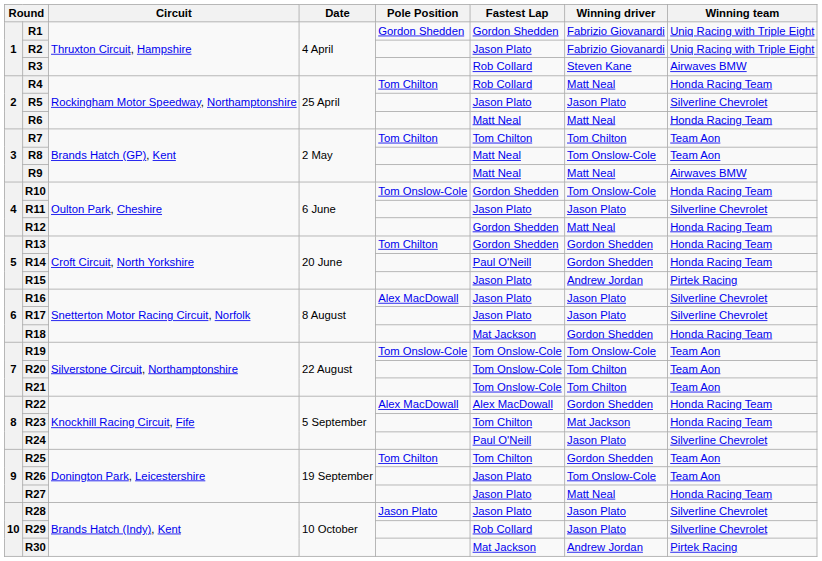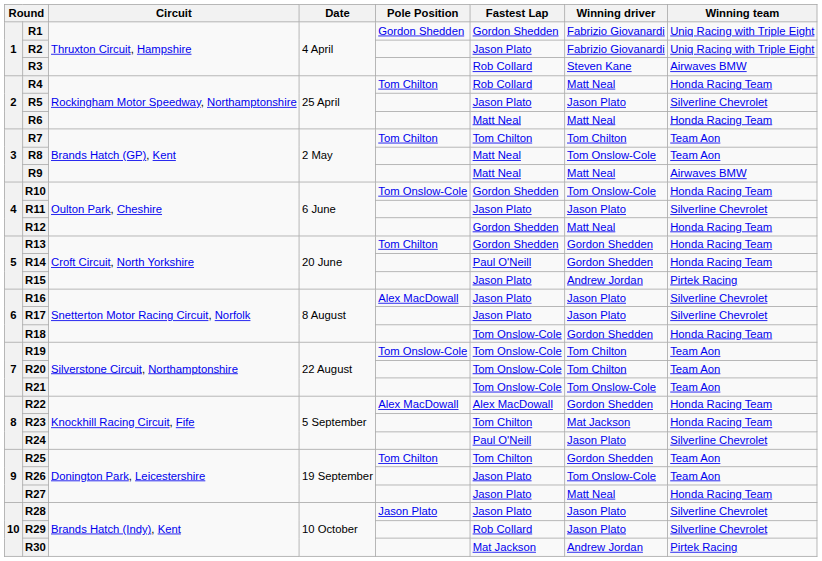 <table class="wikitable" style="font-size: 85%">
 <tr>
 <th colspan=2>Round</th>
 <th>Circuit</th>
 <th>Date</th>
 <th>Pole Position</th>
 <th>Fastest Lap</th>
 <th>Winning driver</th>
 <th>Winning team</th>
 </tr>
 <tr>
 <th rowspan=3>1</th>
 <th>R1</th>
 <td rowspan=3><a href='#'>Thruxton Circuit</a>, <a href='#'>Hampshire</a></td>
 <td rowspan=3>4 April</td>
 <td> <a href='#'>Gordon Shedden</a></td>
 <td> <a href='#'>Gordon Shedden</a></td>
 <td> <a href='#'>Fabrizio Giovanardi</a></td>
 <td nowrap><a href='#'>Uniq Racing with Triple Eight</a></td>
 </tr>
 <tr>
 <th>R2</th>
 <td></td>
 <td> <a href='#'>Jason Plato</a></td>
 <td nowrap> <a href='#'>Fabrizio Giovanardi</a></td>
 <td><a href='#'>Uniq Racing with Triple Eight</a></td>
 </tr>
 <tr>
 <th>R3</th>
 <td></td>
 <td> <a href='#'>Rob Collard</a></td>
 <td> <a href='#'>Steven Kane</a></td>
 <td><a href='#'>Airwaves BMW</a></td>
 </tr>
 <tr>
 <th rowspan=3>2</th>
 <th>R4</th>
 <td rowspan=3 nowrap><a href='#'>Rockingham Motor Speedway</a>, <a href='#'>Northamptonshire</a></td>
 <td rowspan=3>25 April</td>
 <td> <a href='#'>Tom Chilton</a></td>
 <td> <a href='#'>Rob Collard</a></td>
 <td> <a href='#'>Matt Neal</a></td>
 <td><a href='#'>Honda Racing Team</a></td>
 </tr>
 <tr>
 <th>R5</th>
 <td></td>
 <td> <a href='#'>Jason Plato</a></td>
 <td> <a href='#'>Jason Plato</a></td>
 <td><a href='#'>Silverline Chevrolet</a></td>
 </tr>
 <tr>
 <th>R6</th>
 <td></td>
 <td> <a href='#'>Matt Neal</a></td>
 <td> <a href='#'>Matt Neal</a></td>
 <td><a href='#'>Honda Racing Team</a></td>
 </tr>
 <tr>
 <th rowspan=3>3</th>
 <th>R7</th>
 <td rowspan=3><a href='#'>Brands Hatch (GP)</a>, <a href='#'>Kent</a></td>
 <td rowspan=3>2 May</td>
 <td> <a href='#'>Tom Chilton</a></td>
 <td> <a href='#'>Tom Chilton</a></td>
 <td> <a href='#'>Tom Chilton</a></td>
 <td><a href='#'>Team Aon</a></td>
 </tr>
 <tr>
 <th>R8</th>
 <td></td>
 <td> <a href='#'>Matt Neal</a></td>
 <td> <a href='#'>Tom Onslow-Cole</a></td>
 <td><a href='#'>Team Aon</a></td>
 </tr>
 <tr>
 <th>R9</th>
 <td></td>
 <td> <a href='#'>Matt Neal</a></td>
 <td> <a href='#'>Matt Neal</a></td>
 <td><a href='#'>Airwaves BMW</a></td>
 </tr>
 <tr>
 <th rowspan=3>4</th>
 <th>R10</th>
 <td rowspan=3><a href='#'>Oulton Park</a>, <a href='#'>Cheshire</a></td>
 <td rowspan=3>6 June</td>
 <td> <a href='#'>Tom Onslow-Cole</a></td>
 <td> <a href='#'>Gordon Shedden</a></td>
 <td> <a href='#'>Tom Onslow-Cole</a></td>
 <td><a href='#'>Honda Racing Team</a></td>
 </tr>
 <tr>
 <th>R11</th>
 <td></td>
 <td> <a href='#'>Jason Plato</a></td>
 <td> <a href='#'>Jason Plato</a></td>
 <td><a href='#'>Silverline Chevrolet</a></td>
 </tr>
 <tr>
 <th>R12</th>
 <td></td>
 <td> <a href='#'>Gordon Shedden</a></td>
 <td> <a href='#'>Matt Neal</a></td>
 <td><a href='#'>Honda Racing Team</a></td>
 </tr>
 <tr>
 <th rowspan=3>5</th>
 <th>R13</th>
 <td rowspan=3><a href='#'>Croft Circuit</a>, <a href='#'>North Yorkshire</a></td>
 <td rowspan=3>20 June</td>
 <td> <a href='#'>Tom Chilton</a></td>
 <td> <a href='#'>Gordon Shedden</a></td>
 <td> <a href='#'>Gordon Shedden</a></td>
 <td><a href='#'>Honda Racing Team</a></td>
 </tr>
 <tr>
 <th>R14</th>
 <td></td>
 <td> <a href='#'>Paul O'Neill</a></td>
 <td> <a href='#'>Gordon Shedden</a></td>
 <td><a href='#'>Honda Racing Team</a></td>
 </tr>
 <tr>
 <th>R15</th>
 <td></td>
 <td> <a href='#'>Jason Plato</a></td>
 <td> <a href='#'>Andrew Jordan</a></td>
 <td><a href='#'>Pirtek Racing</a></td>
 </tr>
 <tr>
 <th rowspan=3>6</th>
 <th>R16</th>
 <td rowspan=3><a href='#'>Snetterton Motor Racing Circuit</a>, <a href='#'>Norfolk</a></td>
 <td rowspan=3>8 August</td>
 <td> <a href='#'>Alex MacDowall</a></td>
 <td> <a href='#'>Jason Plato</a></td>
 <td> <a href='#'>Jason Plato</a></td>
 <td><a href='#'>Silverline Chevrolet</a></td>
 </tr>
 <tr>
 <th>R17</th>
 <td></td>
 <td> <a href='#'>Jason Plato</a></td>
 <td> <a href='#'>Jason Plato</a></td>
 <td><a href='#'>Silverline Chevrolet</a></td>
 </tr>
 <tr>
 <th>R18</th>
 <td></td>
-<td> <a href='#'>Mat Jackson</a></td>
+<td> <a href='#'>Tom Onslow-Cole</a></td>
 <td> <a href='#'>Gordon Shedden</a></td>
 <td><a href='#'>Honda Racing Team</a></td>
 </tr>
 <tr>
 <th rowspan=3>7</th>
 <th>R19</th>
 <td rowspan=3><a href='#'>Silverstone Circuit</a>, <a href='#'>Northamptonshire</a></td>
 <td rowspan=3>22 August</td>
 <td nowrap> <a href='#'>Tom Onslow-Cole</a></td>
 <td nowrap> <a href='#'>Tom Onslow-Cole</a></td>
-<td nowrap> <a href='#'>Tom Onslow-Cole</a></td>
+<td> <a href='#'>Tom Chilton</a></td>
 <td><a href='#'>Team Aon</a></td>
 </tr>
 <tr>
 <th>R20</th>
 <td></td>
 <td> <a href='#'>Tom Onslow-Cole</a></td>
 <td> <a href='#'>Tom Chilton</a></td>
 <td><a href='#'>Team Aon</a></td>
 </tr>
 <tr>
 <th>R21</th>
 <td></td>
 <td> <a href='#'>Tom Onslow-Cole</a></td>
-<td> <a href='#'>Tom Chilton</a></td>
+<td nowrap> <a href='#'>Tom Onslow-Cole</a></td>
 <td><a href='#'>Team Aon</a></td>
 </tr>
 <tr>
 <th rowspan=3>8</th>
 <th>R22</th>
 <td rowspan=3><a href='#'>Knockhill Racing Circuit</a>, <a href='#'>Fife</a></td>
 <td rowspan=3>5 September</td>
 <td> <a href='#'>Alex MacDowall</a></td>
 <td> <a href='#'>Alex MacDowall</a></td>
 <td> <a href='#'>Gordon Shedden</a></td>
 <td><a href='#'>Honda Racing Team</a></td>
 </tr>
 <tr>
 <th>R23</th>
 <td></td>
 <td> <a href='#'>Tom Chilton</a></td>
 <td> <a href='#'>Mat Jackson</a></td>
 <td><a href='#'>Honda Racing Team</a></td>
 </tr>
 <tr>
 <th>R24</th>
 <td></td>
 <td> <a href='#'>Paul O'Neill</a></td>
 <td> <a href='#'>Jason Plato</a></td>
 <td><a href='#'>Silverline Chevrolet</a></td>
 </tr>
 <tr>
 <th rowspan=3>9</th>
 <th>R25</th>
 <td rowspan=3><a href='#'>Donington Park</a>, <a href='#'>Leicestershire</a></td>
 <td rowspan=3 nowrap>19 September</td>
 <td> <a href='#'>Tom Chilton</a></td>
 <td> <a href='#'>Tom Chilton</a></td>
 <td> <a href='#'>Gordon Shedden</a></td>
 <td><a href='#'>Team Aon</a></td>
 </tr>
 <tr>
 <th>R26</th>
 <td></td>
 <td> <a href='#'>Jason Plato</a></td>
 <td> <a href='#'>Tom Onslow-Cole</a></td>
 <td><a href='#'>Team Aon</a></td>
 </tr>
 <tr>
 <th>R27</th>
 <td></td>
 <td> <a href='#'>Jason Plato</a></td>
 <td> <a href='#'>Matt Neal</a></td>
 <td><a href='#'>Honda Racing Team</a></td>
 </tr>
 <tr>
 <th rowspan=3>10</th>
 <th>R28</th>
 <td rowspan=3><a href='#'>Brands Hatch (Indy)</a>, <a href='#'>Kent</a></td>
 <td rowspan=3>10 October</td>
 <td> <a href='#'>Jason Plato</a></td>
 <td> <a href='#'>Jason Plato</a></td>
 <td> <a href='#'>Jason Plato</a></td>
 <td><a href='#'>Silverline Chevrolet</a></td>
 </tr>
 <tr>
 <th>R29</th>
 <td></td>
 <td> <a href='#'>Rob Collard</a></td>
 <td> <a href='#'>Jason Plato</a></td>
 <td><a href='#'>Silverline Chevrolet</a></td>
 </tr>
 <tr>
 <th>R30</th>
 <td></td>
 <td> <a href='#'>Mat Jackson</a></td>
 <td> <a href='#'>Andrew Jordan</a></td>
 <td><a href='#'>Pirtek Racing</a></td>
 </tr>
 </table>
